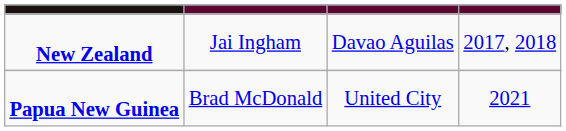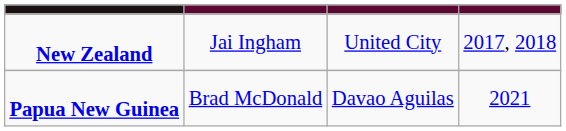 <table class="wikitable sortable">
 <tr align=center bgcolor=#DDDDDD style="color:black;">
 </tr>
 <tr>
 <th style="background:#1A1110"></th>
 <th style="background:#5C0632"></th>
 <th style="background:#5C0632"></th>
 <th style="background:#5C0632"></th>
 </tr>
 <tr>
 </tr>
 <tr align=center>
 <td><br><strong><a href='#'>New Zealand</a></strong></td>
 <td><a href='#'>Jai Ingham</a></td>
-<td><a href='#'>Davao Aguilas</a></td>
+<td><a href='#'>United City</a></td>
 <td><a href='#'>2017</a>, <a href='#'>2018</a></td>
 </tr>
 <tr>
 </tr>
 <tr align=center>
 <td><br><strong><a href='#'>Papua New Guinea</a></strong></td>
 <td><a href='#'>Brad McDonald</a></td>
-<td><a href='#'>United City</a></td>
+<td><a href='#'>Davao Aguilas</a></td>
 <td><a href='#'>2021</a></td>
 </tr>
 </table>
